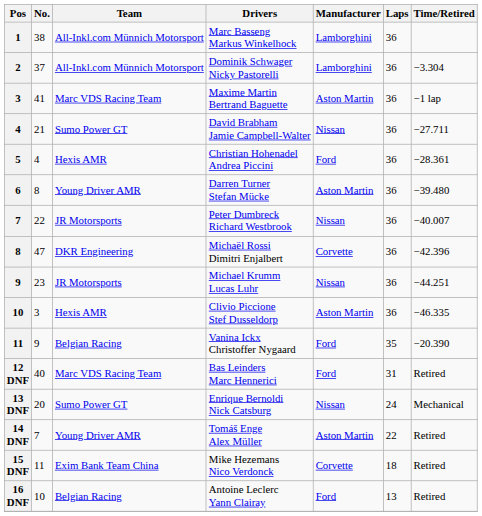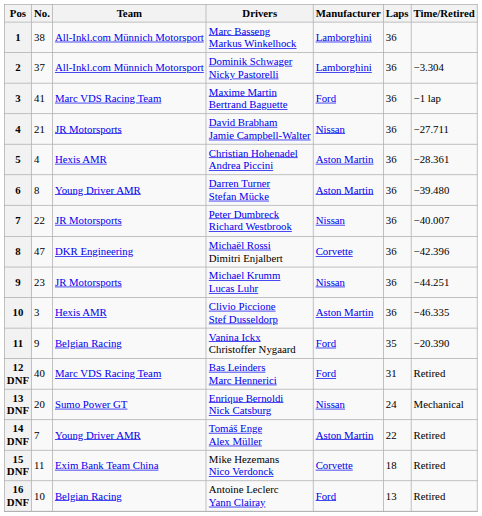 <table class="wikitable" style="font-size: 95%;">
 <tr>
 <th>Pos</th>
 <th>No.</th>
 <th>Team</th>
 <th>Drivers</th>
 <th>Manufacturer</th>
 <th>Laps</th>
 <th>Time/Retired</th>
 </tr>
 <tr>
 <th>1</th>
 <td>38</td>
 <td> <a href='#'>All-Inkl.com Münnich Motorsport</a></td>
 <td> <a href='#'>Marc Basseng</a><br> <a href='#'>Markus Winkelhock</a></td>
 <td><a href='#'>Lamborghini</a></td>
 <td>36</td>
 <td></td>
 </tr>
 <tr>
 <th>2</th>
 <td>37</td>
 <td> <a href='#'>All-Inkl.com Münnich Motorsport</a></td>
 <td> <a href='#'>Dominik Schwager</a><br> <a href='#'>Nicky Pastorelli</a></td>
 <td><a href='#'>Lamborghini</a></td>
 <td>36</td>
 <td>−3.304</td>
 </tr>
 <tr>
 <th>3</th>
 <td>41</td>
 <td> <a href='#'>Marc VDS Racing Team</a></td>
 <td> <a href='#'>Maxime Martin</a><br> <a href='#'>Bertrand Baguette</a></td>
-<td><a href='#'>Aston Martin</a></td>
+<td><a href='#'>Ford</a></td>
 <td>36</td>
 <td>−1 lap</td>
 </tr>
 <tr>
 <th>4</th>
 <td>21</td>
-<td> <a href='#'>Sumo Power GT</a></td>
+<td> <a href='#'>JR Motorsports</a></td>
 <td> <a href='#'>David Brabham</a><br> <a href='#'>Jamie Campbell-Walter</a></td>
 <td><a href='#'>Nissan</a></td>
 <td>36</td>
 <td>−27.711</td>
 </tr>
 <tr>
 <th>5</th>
 <td>4</td>
 <td> <a href='#'>Hexis AMR</a></td>
 <td> <a href='#'>Christian Hohenadel</a><br> <a href='#'>Andrea Piccini</a></td>
-<td><a href='#'>Ford</a></td>
+<td><a href='#'>Aston Martin</a></td>
 <td>36</td>
 <td>−28.361</td>
 </tr>
 <tr>
 <th>6</th>
 <td>8</td>
 <td> <a href='#'>Young Driver AMR</a></td>
 <td> <a href='#'>Darren Turner</a><br> <a href='#'>Stefan Mücke</a></td>
 <td><a href='#'>Aston Martin</a></td>
 <td>36</td>
 <td>−39.480</td>
 </tr>
 <tr>
 <th>7</th>
 <td>22</td>
 <td> <a href='#'>JR Motorsports</a></td>
 <td> <a href='#'>Peter Dumbreck</a><br> <a href='#'>Richard Westbrook</a></td>
 <td><a href='#'>Nissan</a></td>
 <td>36</td>
 <td>−40.007</td>
 </tr>
 <tr>
 <th>8</th>
 <td>47</td>
 <td> <a href='#'>DKR Engineering</a></td>
 <td> <a href='#'>Michaël Rossi</a><br> Dimitri Enjalbert</td>
 <td><a href='#'>Corvette</a></td>
 <td>36</td>
 <td>−42.396</td>
 </tr>
 <tr>
 <th>9</th>
 <td>23</td>
 <td> <a href='#'>JR Motorsports</a></td>
 <td> <a href='#'>Michael Krumm</a><br> <a href='#'>Lucas Luhr</a></td>
 <td><a href='#'>Nissan</a></td>
 <td>36</td>
 <td>−44.251</td>
 </tr>
 <tr>
 <th>10</th>
 <td>3</td>
 <td> <a href='#'>Hexis AMR</a></td>
 <td> <a href='#'>Clivio Piccione</a><br> <a href='#'>Stef Dusseldorp</a></td>
 <td><a href='#'>Aston Martin</a></td>
 <td>36</td>
 <td>−46.335</td>
 </tr>
 <tr>
 <th>11</th>
 <td>9</td>
 <td> <a href='#'>Belgian Racing</a></td>
 <td> <a href='#'>Vanina Ickx</a><br> Christoffer Nygaard</td>
 <td><a href='#'>Ford</a></td>
 <td>35</td>
 <td>−20.390</td>
 </tr>
 <tr>
 <th>12<br>DNF</th>
 <td>40</td>
 <td> <a href='#'>Marc VDS Racing Team</a></td>
 <td> <a href='#'>Bas Leinders</a><br> <a href='#'>Marc Hennerici</a></td>
 <td><a href='#'>Ford</a></td>
 <td>31</td>
 <td>Retired</td>
 </tr>
 <tr>
 <th>13<br>DNF</th>
 <td>20</td>
 <td> <a href='#'>Sumo Power GT</a></td>
 <td> <a href='#'>Enrique Bernoldi</a><br> <a href='#'>Nick Catsburg</a></td>
 <td><a href='#'>Nissan</a></td>
 <td>24</td>
 <td>Mechanical</td>
 </tr>
 <tr>
 <th>14<br>DNF</th>
 <td>7</td>
 <td> <a href='#'>Young Driver AMR</a></td>
 <td> <a href='#'>Tomáš Enge</a><br> <a href='#'>Alex Müller</a></td>
 <td><a href='#'>Aston Martin</a></td>
 <td>22</td>
 <td>Retired</td>
 </tr>
 <tr>
 <th>15<br>DNF</th>
 <td>11</td>
 <td> <a href='#'>Exim Bank Team China</a></td>
 <td> Mike Hezemans<br> <a href='#'>Nico Verdonck</a></td>
 <td><a href='#'>Corvette</a></td>
 <td>18</td>
 <td>Retired</td>
 </tr>
 <tr>
 <th>16<br>DNF</th>
 <td>10</td>
 <td> <a href='#'>Belgian Racing</a></td>
 <td> Antoine Leclerc<br> <a href='#'>Yann Clairay</a></td>
 <td><a href='#'>Ford</a></td>
 <td>13</td>
 <td>Retired</td>
 </tr>
 <tr>
 </tr>
 </table>
